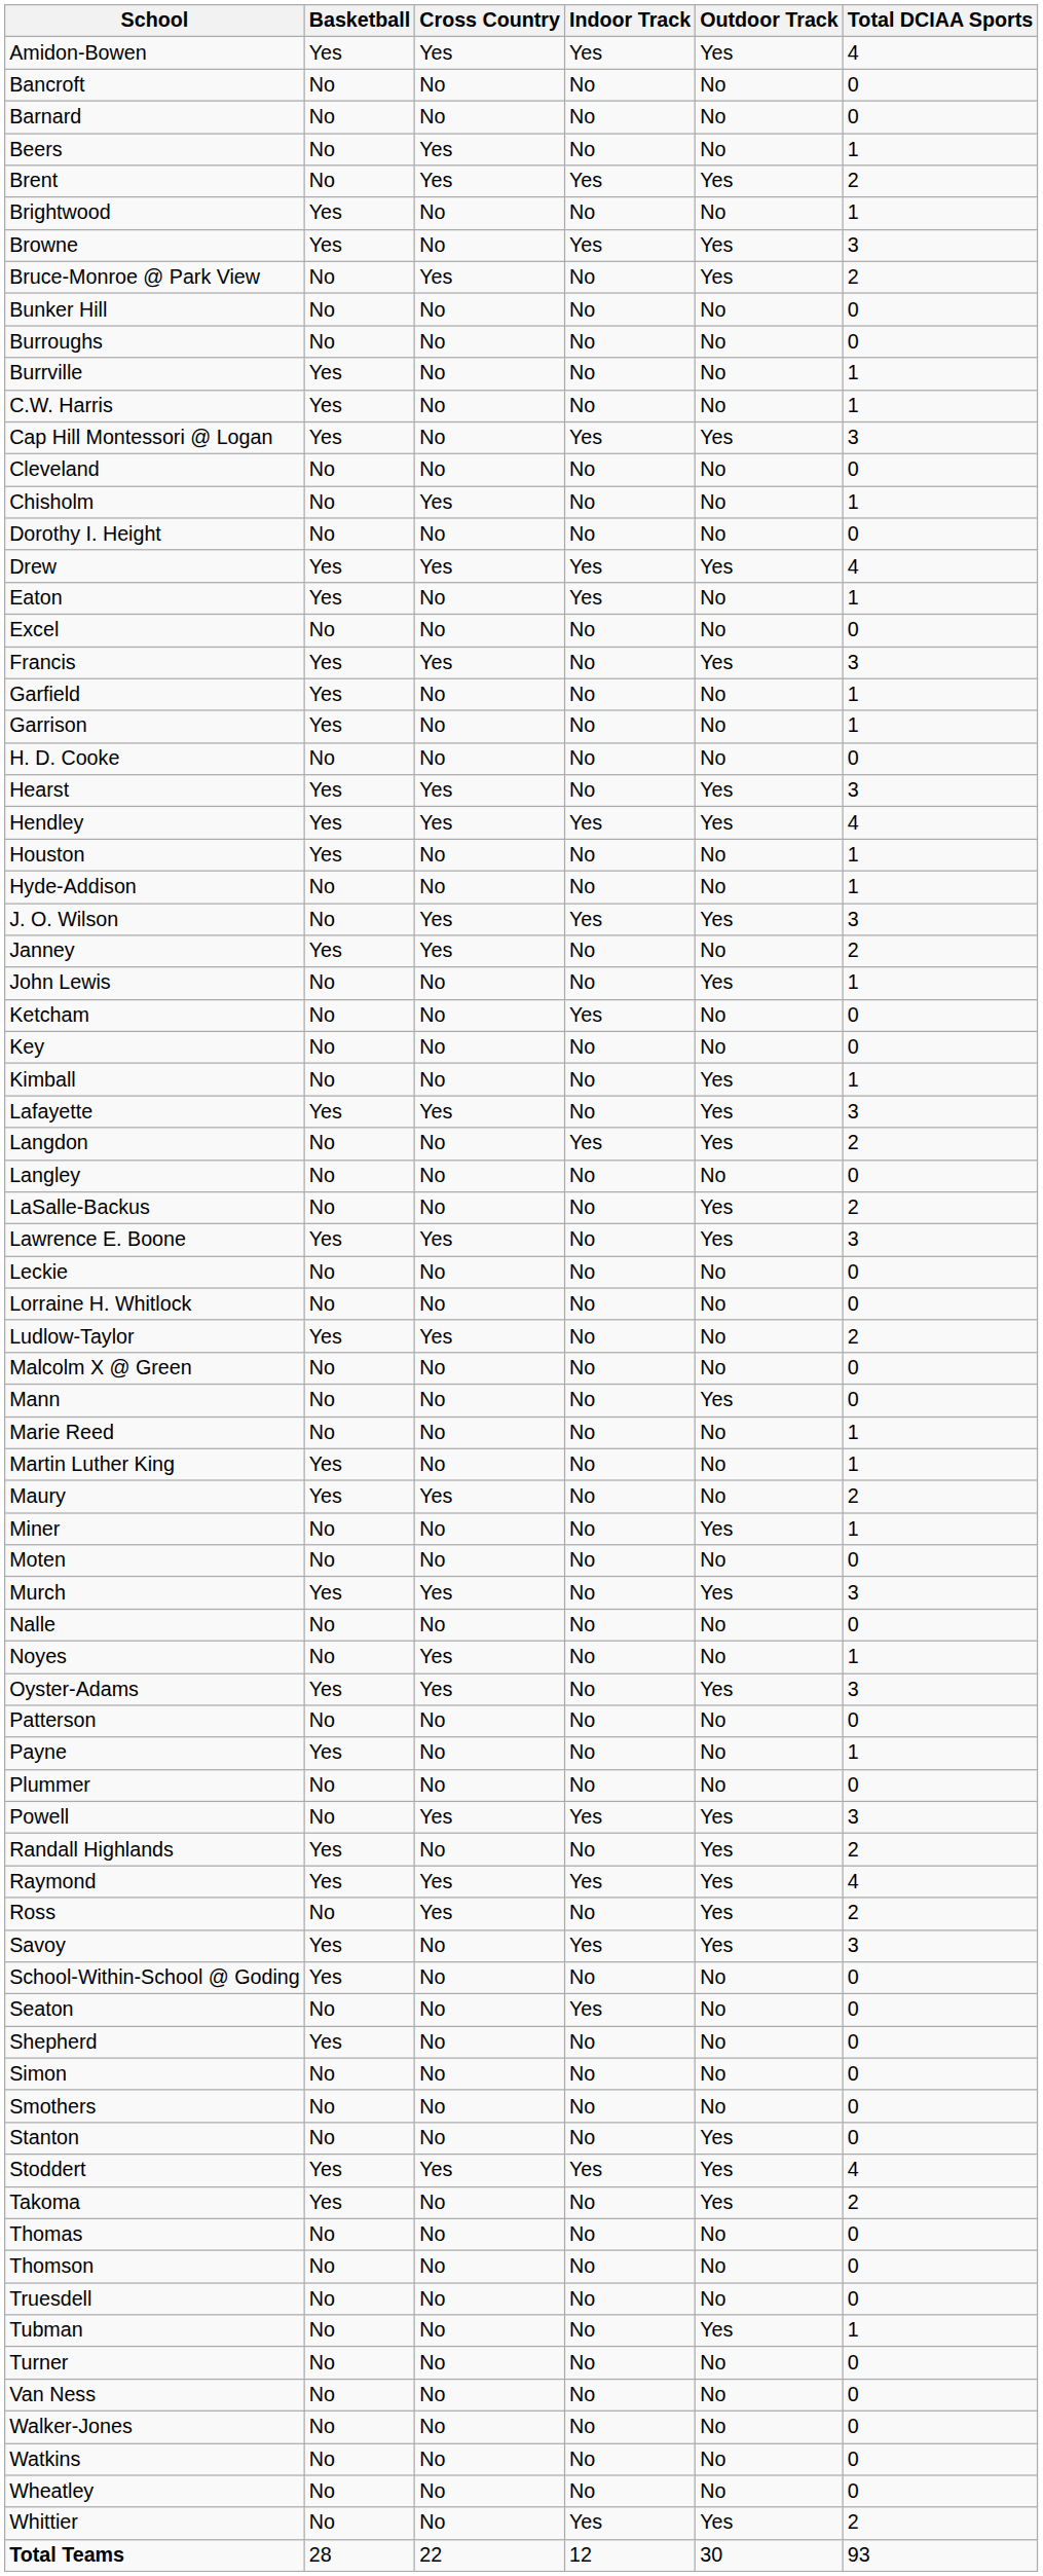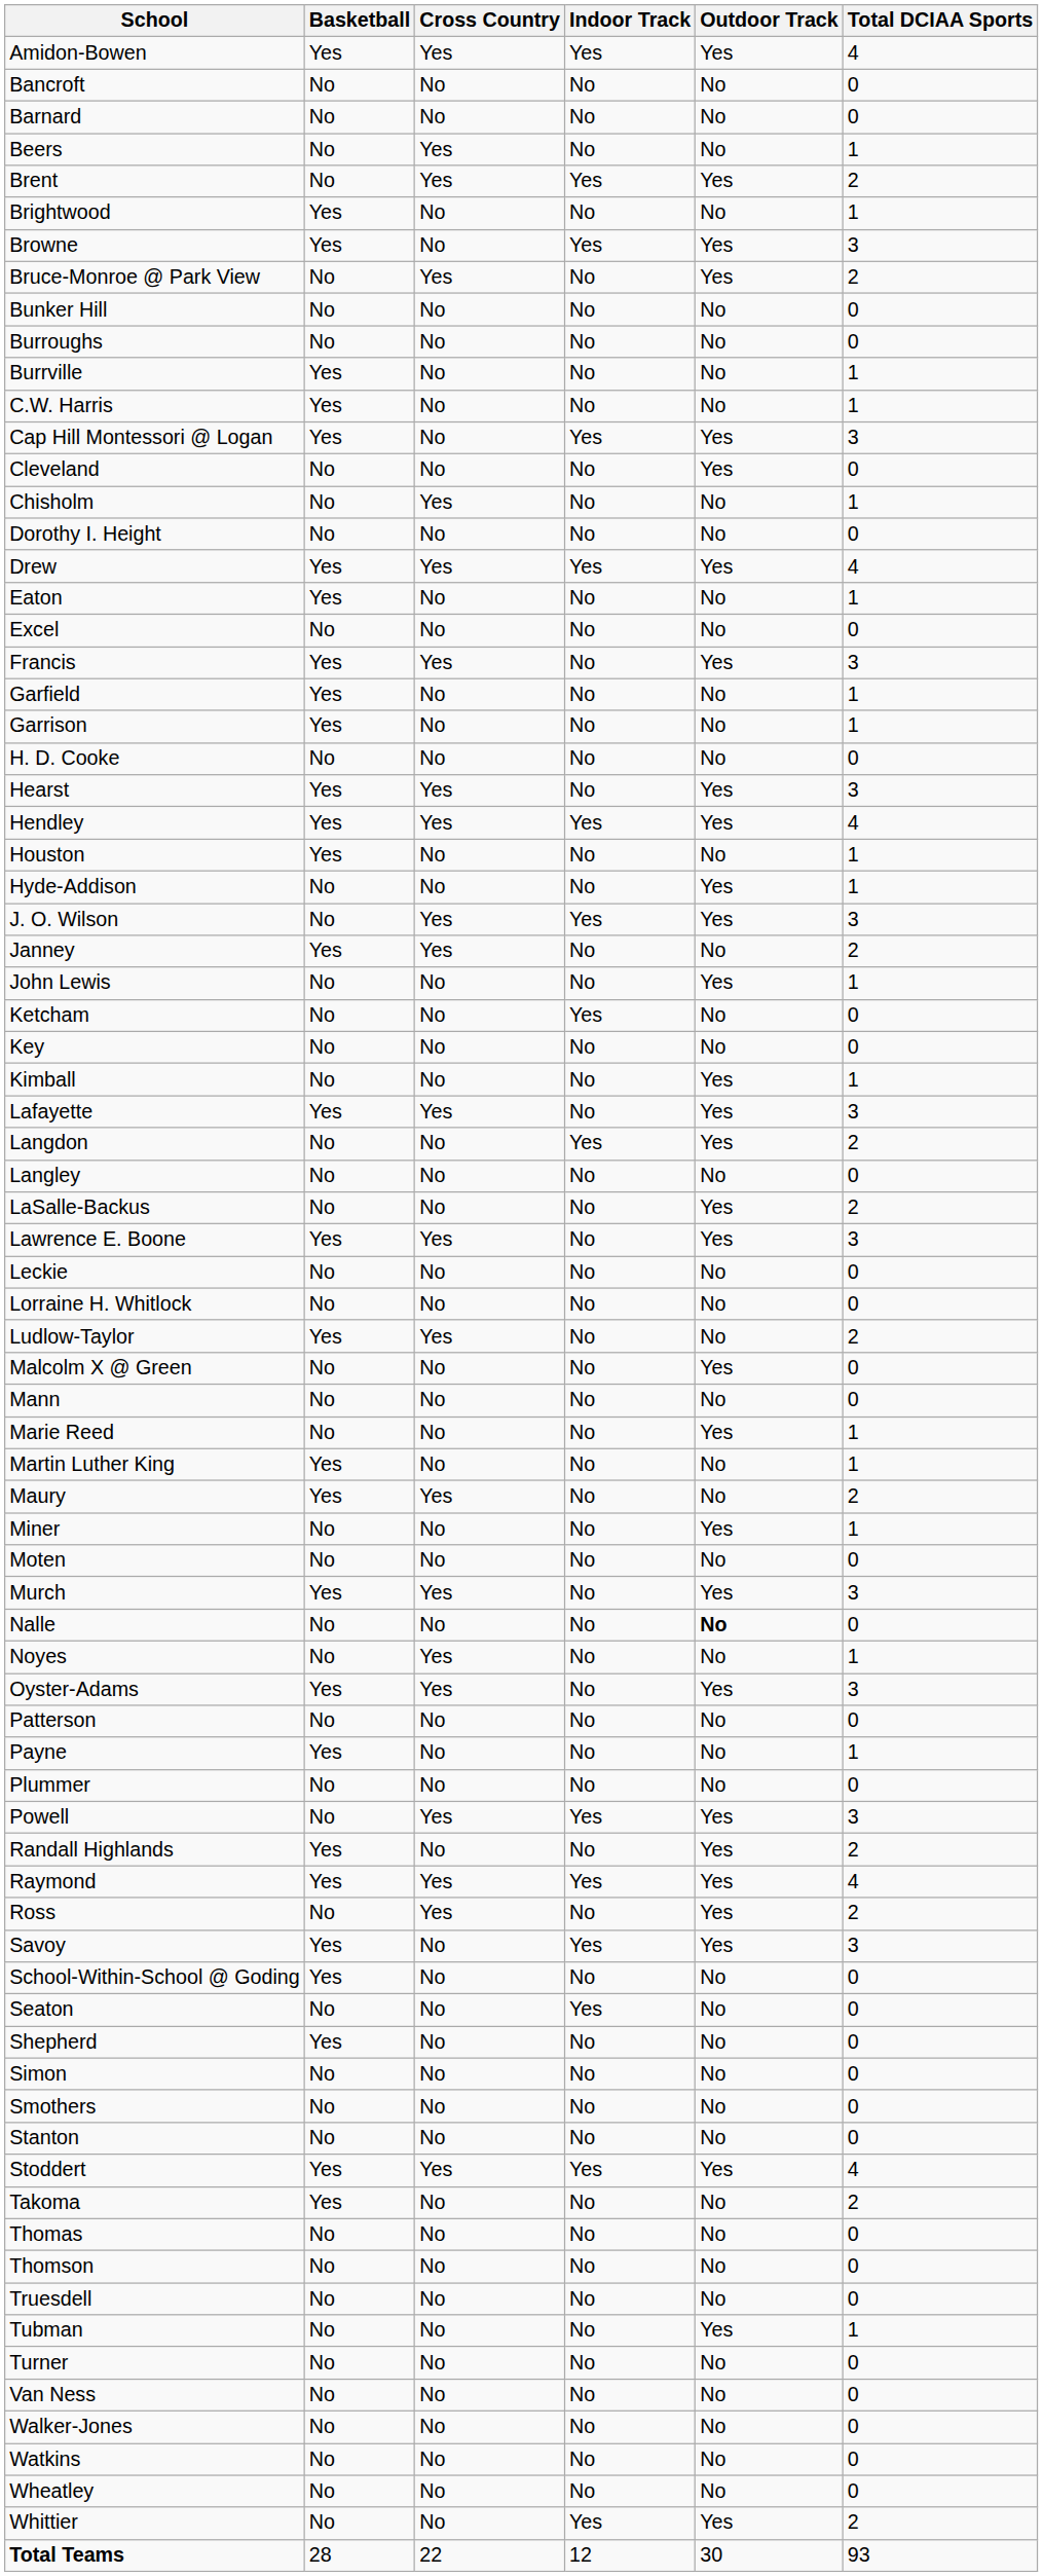 <table class="wikitable sortable">
 <tr>
 <th>School</th>
 <th>Basketball</th>
 <th>Cross Country</th>
 <th>Indoor Track</th>
 <th>Outdoor Track</th>
 <th>Total DCIAA Sports</th>
 </tr>
 <tr>
 <td>Amidon-Bowen</td>
 <td>Yes</td>
 <td>Yes</td>
 <td>Yes</td>
 <td>Yes</td>
 <td>4</td>
 </tr>
 <tr>
 <td>Bancroft</td>
 <td>No</td>
 <td>No</td>
 <td>No</td>
 <td>No</td>
 <td>0</td>
 </tr>
 <tr>
 <td>Barnard</td>
 <td>No</td>
 <td>No</td>
 <td>No</td>
 <td>No</td>
 <td>0</td>
 </tr>
 <tr>
 <td>Beers</td>
 <td>No</td>
 <td>Yes</td>
 <td>No</td>
 <td>No</td>
 <td>1</td>
 </tr>
 <tr>
 <td>Brent</td>
 <td>No</td>
 <td>Yes</td>
 <td>Yes</td>
 <td>Yes</td>
 <td>2</td>
 </tr>
 <tr>
 <td>Brightwood</td>
 <td>Yes</td>
 <td>No</td>
 <td>No</td>
 <td>No</td>
 <td>1</td>
 </tr>
 <tr>
 <td>Browne</td>
 <td>Yes</td>
 <td>No</td>
 <td>Yes</td>
 <td>Yes</td>
 <td>3</td>
 </tr>
 <tr>
 <td>Bruce-Monroe @ Park View</td>
 <td>No</td>
 <td>Yes</td>
 <td>No</td>
 <td>Yes</td>
 <td>2</td>
 </tr>
 <tr>
 <td>Bunker Hill</td>
 <td>No</td>
 <td>No</td>
 <td>No</td>
 <td>No</td>
 <td>0</td>
 </tr>
 <tr>
 <td>Burroughs</td>
 <td>No</td>
 <td>No</td>
 <td>No</td>
 <td>No</td>
 <td>0</td>
 </tr>
 <tr>
 <td>Burrville</td>
 <td>Yes</td>
 <td>No</td>
 <td>No</td>
 <td>No</td>
 <td>1</td>
 </tr>
 <tr>
 <td>C.W. Harris</td>
 <td>Yes</td>
 <td>No</td>
 <td>No</td>
 <td>No</td>
 <td>1</td>
 </tr>
 <tr>
 <td>Cap Hill Montessori @ Logan</td>
 <td>Yes</td>
 <td>No</td>
 <td>Yes</td>
 <td>Yes</td>
 <td>3</td>
 </tr>
 <tr>
 <td>Cleveland</td>
 <td>No</td>
 <td>No</td>
 <td>No</td>
-<td>No</td>
+<td>Yes</td>
 <td>0</td>
 </tr>
 <tr>
 <td>Chisholm</td>
 <td>No</td>
 <td>Yes</td>
 <td>No</td>
 <td>No</td>
 <td>1</td>
 </tr>
 <tr>
 <td>Dorothy I. Height</td>
 <td>No</td>
 <td>No</td>
 <td>No</td>
 <td>No</td>
 <td>0</td>
 </tr>
 <tr>
 <td>Drew</td>
 <td>Yes</td>
 <td>Yes</td>
 <td>Yes</td>
 <td>Yes</td>
 <td>4</td>
 </tr>
 <tr>
 <td>Eaton</td>
 <td>Yes</td>
 <td>No</td>
-<td>Yes</td>
+<td>No</td>
 <td>No</td>
 <td>1</td>
 </tr>
 <tr>
 <td>Excel</td>
 <td>No</td>
 <td>No</td>
 <td>No</td>
 <td>No</td>
 <td>0</td>
 </tr>
 <tr>
 <td>Francis</td>
 <td>Yes</td>
 <td>Yes</td>
 <td>No</td>
 <td>Yes</td>
 <td>3</td>
 </tr>
 <tr>
 <td>Garfield</td>
 <td>Yes</td>
 <td>No</td>
 <td>No</td>
 <td>No</td>
 <td>1</td>
 </tr>
 <tr>
 <td>Garrison</td>
 <td>Yes</td>
 <td>No</td>
 <td>No</td>
 <td>No</td>
 <td>1</td>
 </tr>
 <tr>
 <td>H. D. Cooke</td>
 <td>No</td>
 <td>No</td>
 <td>No</td>
 <td>No</td>
 <td>0</td>
 </tr>
 <tr>
 <td>Hearst</td>
 <td>Yes</td>
 <td>Yes</td>
 <td>No</td>
 <td>Yes</td>
 <td>3</td>
 </tr>
 <tr>
 <td>Hendley</td>
 <td>Yes</td>
 <td>Yes</td>
 <td>Yes</td>
 <td>Yes</td>
 <td>4</td>
 </tr>
 <tr>
 <td>Houston</td>
 <td>Yes</td>
 <td>No</td>
 <td>No</td>
 <td>No</td>
 <td>1</td>
 </tr>
 <tr>
 <td>Hyde-Addison</td>
 <td>No</td>
 <td>No</td>
 <td>No</td>
-<td>No</td>
+<td>Yes</td>
 <td>1</td>
 </tr>
 <tr>
 <td>J. O. Wilson</td>
 <td>No</td>
 <td>Yes</td>
 <td>Yes</td>
 <td>Yes</td>
 <td>3</td>
 </tr>
 <tr>
 <td>Janney</td>
 <td>Yes</td>
 <td>Yes</td>
 <td>No</td>
 <td>No</td>
 <td>2</td>
 </tr>
 <tr>
 <td>John Lewis</td>
 <td>No</td>
 <td>No</td>
 <td>No</td>
 <td>Yes</td>
 <td>1</td>
 </tr>
 <tr>
 <td>Ketcham</td>
 <td>No</td>
 <td>No</td>
 <td>Yes</td>
 <td>No</td>
 <td>0</td>
 </tr>
 <tr>
 <td>Key</td>
 <td>No</td>
 <td>No</td>
 <td>No</td>
 <td>No</td>
 <td>0</td>
 </tr>
 <tr>
 <td>Kimball</td>
 <td>No</td>
 <td>No</td>
 <td>No</td>
 <td>Yes</td>
 <td>1</td>
 </tr>
 <tr>
 <td>Lafayette</td>
 <td>Yes</td>
 <td>Yes</td>
 <td>No</td>
 <td>Yes</td>
 <td>3</td>
 </tr>
 <tr>
 <td>Langdon</td>
 <td>No</td>
 <td>No</td>
 <td>Yes</td>
 <td>Yes</td>
 <td>2</td>
 </tr>
 <tr>
 <td>Langley</td>
 <td>No</td>
 <td>No</td>
 <td>No</td>
 <td>No</td>
 <td>0</td>
 </tr>
 <tr>
 <td>LaSalle-Backus</td>
 <td>No</td>
 <td>No</td>
 <td>No</td>
 <td>Yes</td>
 <td>2</td>
 </tr>
 <tr>
 <td>Lawrence E. Boone</td>
 <td>Yes</td>
 <td>Yes</td>
 <td>No</td>
 <td>Yes</td>
 <td>3</td>
 </tr>
 <tr>
 <td>Leckie</td>
 <td>No</td>
 <td>No</td>
 <td>No</td>
 <td>No</td>
 <td>0</td>
 </tr>
 <tr>
 <td>Lorraine H. Whitlock</td>
 <td>No</td>
 <td>No</td>
 <td>No</td>
 <td>No</td>
 <td>0</td>
 </tr>
 <tr>
 <td>Ludlow-Taylor</td>
 <td>Yes</td>
 <td>Yes</td>
 <td>No</td>
 <td>No</td>
 <td>2</td>
 </tr>
 <tr>
 <td>Malcolm X @ Green</td>
 <td>No</td>
 <td>No</td>
 <td>No</td>
-<td>No</td>
+<td>Yes</td>
 <td>0</td>
 </tr>
 <tr>
 <td>Mann</td>
 <td>No</td>
 <td>No</td>
 <td>No</td>
-<td>Yes</td>
+<td>No</td>
 <td>0</td>
 </tr>
 <tr>
 <td>Marie Reed</td>
 <td>No</td>
 <td>No</td>
 <td>No</td>
-<td>No</td>
+<td>Yes</td>
 <td>1</td>
 </tr>
 <tr>
 <td>Martin Luther King</td>
 <td>Yes</td>
 <td>No</td>
 <td>No</td>
 <td>No</td>
 <td>1</td>
 </tr>
 <tr>
 <td>Maury</td>
 <td>Yes</td>
 <td>Yes</td>
 <td>No</td>
 <td>No</td>
 <td>2</td>
 </tr>
 <tr>
 <td>Miner</td>
 <td>No</td>
 <td>No</td>
 <td>No</td>
 <td>Yes</td>
 <td>1</td>
 </tr>
 <tr>
 <td>Moten</td>
 <td>No</td>
 <td>No</td>
 <td>No</td>
 <td>No</td>
 <td>0</td>
 </tr>
 <tr>
 <td>Murch</td>
 <td>Yes</td>
 <td>Yes</td>
 <td>No</td>
 <td>Yes</td>
 <td>3</td>
 </tr>
 <tr>
 <td>Nalle</td>
 <td>No</td>
 <td>No</td>
 <td>No</td>
-<td>No</td>
+<td><strong>No</strong></td>
 <td>0</td>
 </tr>
 <tr>
 <td>Noyes</td>
 <td>No</td>
 <td>Yes</td>
 <td>No</td>
 <td>No</td>
 <td>1</td>
 </tr>
 <tr>
 <td>Oyster-Adams</td>
 <td>Yes</td>
 <td>Yes</td>
 <td>No</td>
 <td>Yes</td>
 <td>3</td>
 </tr>
 <tr>
 <td>Patterson</td>
 <td>No</td>
 <td>No</td>
 <td>No</td>
 <td>No</td>
 <td>0</td>
 </tr>
 <tr>
 <td>Payne</td>
 <td>Yes</td>
 <td>No</td>
 <td>No</td>
 <td>No</td>
 <td>1</td>
 </tr>
 <tr>
 <td>Plummer</td>
 <td>No</td>
 <td>No</td>
 <td>No</td>
 <td>No</td>
 <td>0</td>
 </tr>
 <tr>
 <td>Powell</td>
 <td>No</td>
 <td>Yes</td>
 <td>Yes</td>
 <td>Yes</td>
 <td>3</td>
 </tr>
 <tr>
 <td>Randall Highlands</td>
 <td>Yes</td>
 <td>No</td>
 <td>No</td>
 <td>Yes</td>
 <td>2</td>
 </tr>
 <tr>
 <td>Raymond</td>
 <td>Yes</td>
 <td>Yes</td>
 <td>Yes</td>
 <td>Yes</td>
 <td>4</td>
 </tr>
 <tr>
 <td>Ross</td>
 <td>No</td>
 <td>Yes</td>
 <td>No</td>
 <td>Yes</td>
 <td>2</td>
 </tr>
 <tr>
 <td>Savoy</td>
 <td>Yes</td>
 <td>No</td>
 <td>Yes</td>
 <td>Yes</td>
 <td>3</td>
 </tr>
 <tr>
 <td>School-Within-School @ Goding</td>
 <td>Yes</td>
 <td>No</td>
 <td>No</td>
 <td>No</td>
 <td>0</td>
 </tr>
 <tr>
 <td>Seaton</td>
 <td>No</td>
 <td>No</td>
 <td>Yes</td>
 <td>No</td>
 <td>0</td>
 </tr>
 <tr>
 <td>Shepherd</td>
 <td>Yes</td>
 <td>No</td>
 <td>No</td>
 <td>No</td>
 <td>0</td>
 </tr>
 <tr>
 <td>Simon</td>
 <td>No</td>
 <td>No</td>
 <td>No</td>
 <td>No</td>
 <td>0</td>
 </tr>
 <tr>
 <td>Smothers</td>
 <td>No</td>
 <td>No</td>
 <td>No</td>
 <td>No</td>
 <td>0</td>
 </tr>
 <tr>
 <td>Stanton</td>
 <td>No</td>
 <td>No</td>
 <td>No</td>
-<td>Yes</td>
+<td>No</td>
 <td>0</td>
 </tr>
 <tr>
 <td>Stoddert</td>
 <td>Yes</td>
 <td>Yes</td>
 <td>Yes</td>
 <td>Yes</td>
 <td>4</td>
 </tr>
 <tr>
 <td>Takoma</td>
 <td>Yes</td>
 <td>No</td>
 <td>No</td>
-<td>Yes</td>
+<td>No</td>
 <td>2</td>
 </tr>
 <tr>
 <td>Thomas</td>
 <td>No</td>
 <td>No</td>
 <td>No</td>
 <td>No</td>
 <td>0</td>
 </tr>
 <tr>
 <td>Thomson</td>
 <td>No</td>
 <td>No</td>
 <td>No</td>
 <td>No</td>
 <td>0</td>
 </tr>
 <tr>
 <td>Truesdell</td>
 <td>No</td>
 <td>No</td>
 <td>No</td>
 <td>No</td>
 <td>0</td>
 </tr>
 <tr>
 <td>Tubman</td>
 <td>No</td>
 <td>No</td>
 <td>No</td>
 <td>Yes</td>
 <td>1</td>
 </tr>
 <tr>
 <td>Turner</td>
 <td>No</td>
 <td>No</td>
 <td>No</td>
 <td>No</td>
 <td>0</td>
 </tr>
 <tr>
 <td>Van Ness</td>
 <td>No</td>
 <td>No</td>
 <td>No</td>
 <td>No</td>
 <td>0</td>
 </tr>
 <tr>
 <td>Walker-Jones</td>
 <td>No</td>
 <td>No</td>
 <td>No</td>
 <td>No</td>
 <td>0</td>
 </tr>
 <tr>
 <td>Watkins</td>
 <td>No</td>
 <td>No</td>
 <td>No</td>
 <td>No</td>
 <td>0</td>
 </tr>
 <tr>
 <td>Wheatley</td>
 <td>No</td>
 <td>No</td>
 <td>No</td>
 <td>No</td>
 <td>0</td>
 </tr>
 <tr>
 <td>Whittier</td>
 <td>No</td>
 <td>No</td>
 <td>Yes</td>
 <td>Yes</td>
 <td>2</td>
 </tr>
 <tr>
 <td><strong>Total Teams</strong></td>
 <td>28</td>
 <td>22</td>
 <td>12</td>
 <td>30</td>
 <td>93</td>
 </tr>
 </table>
